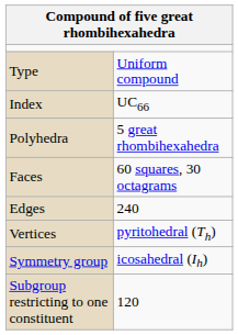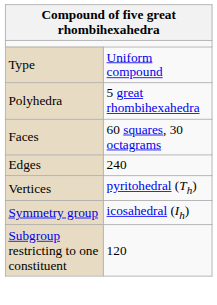 <table class=wikitable style="float:right; margin-left:8px; width:250px">
 <tr>
 <th bgcolor=#e7dcc3 colspan=2>Compound of five great rhombihexahedra</th>
 </tr>
 <tr>
 <td align=center colspan=2></td>
 </tr>
 <tr>
 <td bgcolor=#e7dcc3>Type</td>
 <td><a href='#'>Uniform compound</a></td>
-</tr>
-<tr>
-<td bgcolor=#e7dcc3>Index</td>
-<td>UC<sub>66</sub></td>
 </tr>
 <tr>
 <td bgcolor=#e7dcc3>Polyhedra</td>
 <td>5 <a href='#'>great rhombihexahedra</a></td>
 </tr>
 <tr>
 <td bgcolor=#e7dcc3>Faces</td>
 <td>60 <a href='#'>squares</a>, 30 <a href='#'>octagrams</a></td>
 </tr>
 <tr>
 <td bgcolor=#e7dcc3>Edges</td>
 <td>240</td>
 </tr>
 <tr>
 <td bgcolor=#e7dcc3>Vertices</td>
 <td><a href='#'>pyritohedral</a> (<em>T<sub>h</sub></em>)</td>
 </tr>
 <tr>
 <td bgcolor=#e7dcc3><a href='#'>Symmetry group</a></td>
 <td><a href='#'>icosahedral</a> (<em>I<sub>h</sub></em>)</td>
 </tr>
 <tr>
 <td bgcolor=#e7dcc3><a href='#'>Subgroup</a> restricting to one constituent</td>
 <td>120</td>
 </tr>
 </table>
